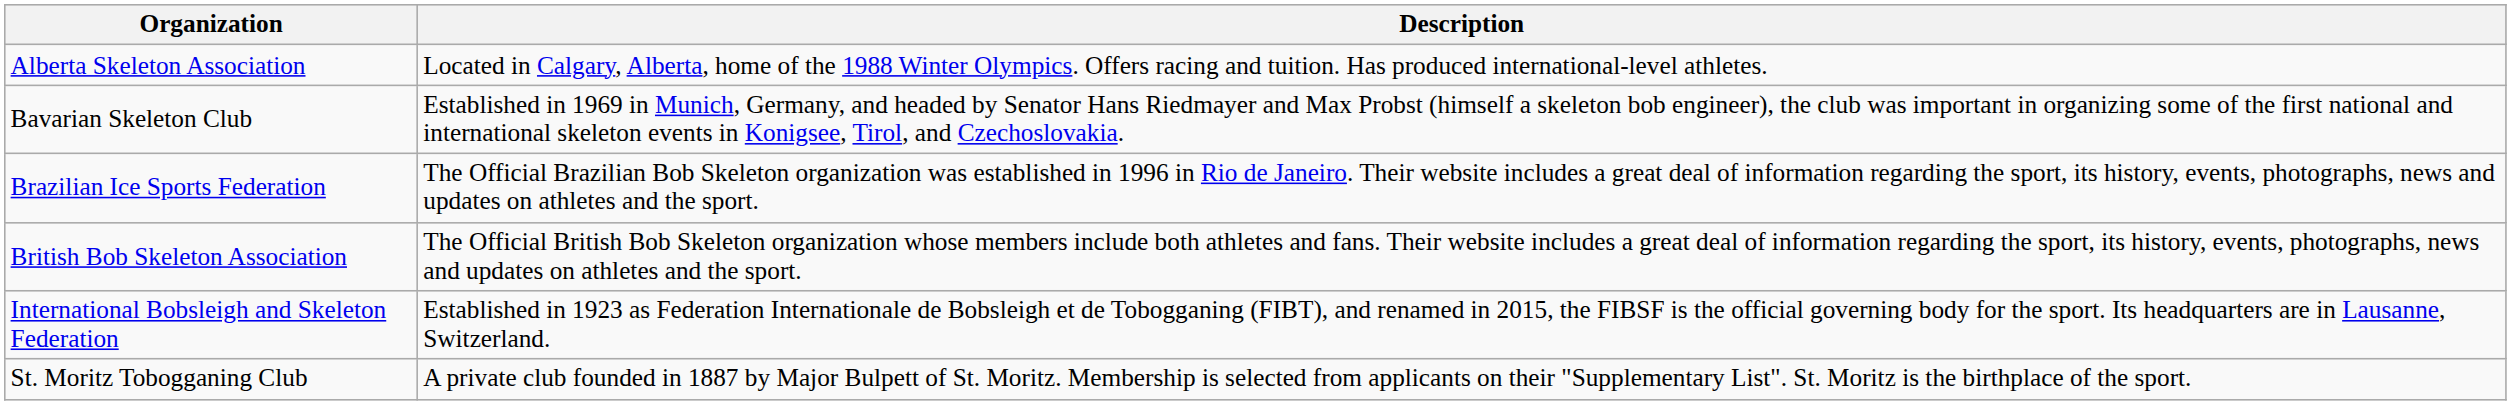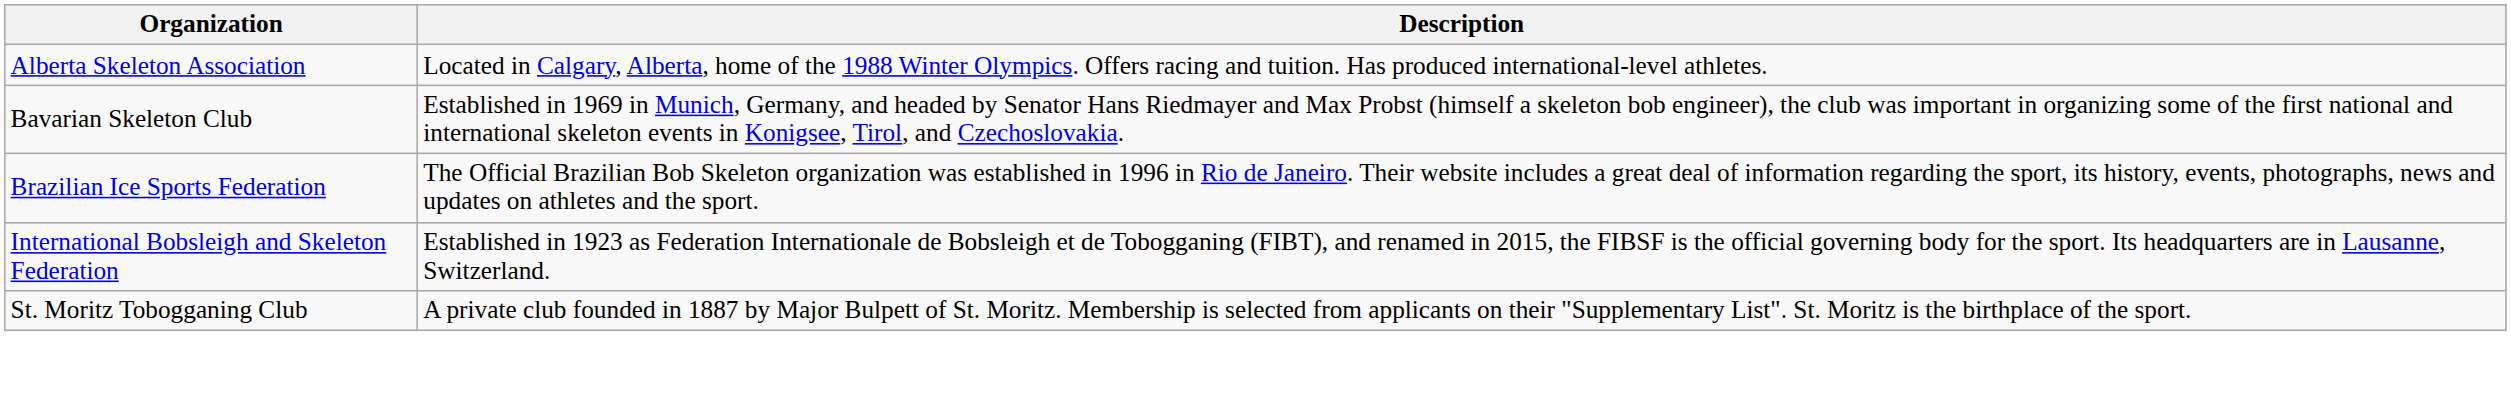 <table class="wikitable" style="margin:1em auto;">
 <tr>
 <th>Organization</th>
 <th>Description</th>
 </tr>
 <tr>
 <td><a href='#'>Alberta Skeleton Association</a></td>
 <td>Located in <a href='#'>Calgary</a>, <a href='#'>Alberta</a>, home of the <a href='#'>1988 Winter Olympics</a>. Offers racing and tuition. Has produced international-level athletes.</td>
 </tr>
 <tr>
 <td>Bavarian Skeleton Club</td>
 <td>Established in 1969 in <a href='#'>Munich</a>, Germany, and headed by Senator Hans Riedmayer and Max Probst (himself a skeleton bob engineer), the club was important in organizing some of the first national and international skeleton events in <a href='#'>Konigsee</a>, <a href='#'>Tirol</a>, and <a href='#'>Czechoslovakia</a>.</td>
 </tr>
 <tr>
 <td><a href='#'>Brazilian Ice Sports Federation</a></td>
 <td>The Official Brazilian Bob Skeleton organization was established in 1996 in <a href='#'>Rio de Janeiro</a>. Their website includes a great deal of information regarding the sport, its history, events, photographs, news and updates on athletes and the sport.</td>
 </tr>
 <tr>
-<td><a href='#'>British Bob Skeleton Association</a></td>
-<td>The Official British Bob Skeleton organization whose members include both athletes and fans. Their website includes a great deal of information regarding the sport, its history, events, photographs, news and updates on athletes and the sport.</td>
-</tr>
-<tr>
 <td><a href='#'>International Bobsleigh and Skeleton Federation</a></td>
 <td>Established in 1923 as Federation Internationale de Bobsleigh et de Tobogganing (FIBT), and renamed in 2015, the FIBSF is the official governing body for the sport. Its headquarters are in <a href='#'>Lausanne</a>, Switzerland.</td>
 </tr>
 <tr>
 <td>St. Moritz Tobogganing Club</td>
 <td>A private club founded in 1887 by Major Bulpett of St. Moritz. Membership is selected from applicants on their "Supplementary List". St. Moritz is the birthplace of the sport.</td>
 </tr>
 </table>
